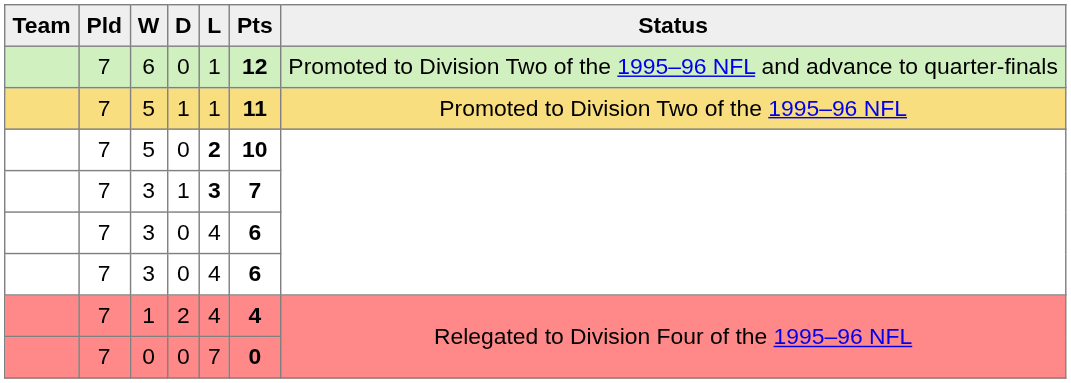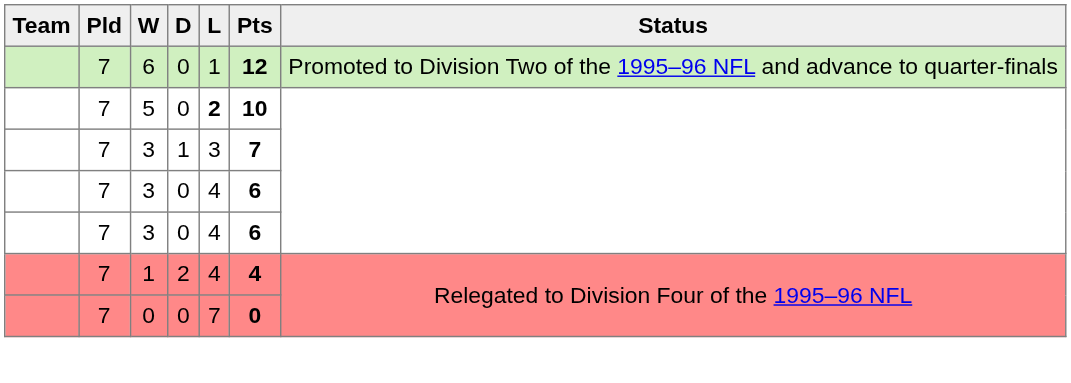 <table style=border-collapse:collapse border=1 cellspacing=0 cellpadding=5>
 <tr align=center bgcolor=#efefef>
 <th>Team</th>
 <th>Pld</th>
 <th>W</th>
 <th>D</th>
 <th>L</th>
 <th>Pts</th>
 <th>Status</th>
 </tr>
 <tr align=center style="background:#D0F0C0;">
 <td style="text-align:left;"> </td>
 <td>7</td>
 <td>6</td>
 <td>0</td>
 <td>1</td>
 <td><strong>12</strong></td>
 <td>Promoted to Division Two of the <a href='#'>1995–96 NFL</a> and advance to quarter-finals</td>
 </tr>
-<tr align=center style="background:#F8DE7E;">
-<td style="text-align:left;"> </td>
-<td>7</td>
-<td>5</td>
-<td>1</td>
-<td>1</td>
-<td><strong>11</strong></td>
-<td>Promoted to Division Two of the <a href='#'>1995–96 NFL</a></td>
-</tr>
 <tr align=center style="background:#FFFFFF;">
 <td style="text-align:left;"> </td>
 <td>7</td>
 <td>5</td>
 <td>0</td>
 <td><strong>2</strong></td>
 <td><strong>10</strong></td>
 <td rowspan=4></td>
 </tr>
 <tr align=center style="background:#FFFFFF;">
 <td style="text-align:left;"> </td>
 <td>7</td>
 <td>3</td>
 <td>1</td>
-<td><strong>3</strong></td>
+<td>3</td>
 <td><strong>7</strong></td>
 </tr>
 <tr align=center style="background:#FFFFFF;">
 <td style="text-align:left;"> </td>
 <td>7</td>
 <td>3</td>
 <td>0</td>
 <td>4</td>
 <td><strong>6</strong></td>
 </tr>
 <tr align=center style="background:#FFFFFF;">
 <td style="text-align:left;"> </td>
 <td>7</td>
 <td>3</td>
 <td>0</td>
 <td>4</td>
 <td><strong>6</strong></td>
 </tr>
 <tr align=center style="background:#FF8888;">
 <td style="text-align:left;"> </td>
 <td>7</td>
 <td>1</td>
 <td>2</td>
 <td>4</td>
 <td><strong>4</strong></td>
 <td rowspan=2>Relegated to Division Four of the <a href='#'>1995–96 NFL</a></td>
 </tr>
 <tr align=center style="background:#FF8888;">
 <td style="text-align:left;"> </td>
 <td>7</td>
 <td>0</td>
 <td>0</td>
 <td>7</td>
 <td><strong>0</strong></td>
 </tr>
 </table>
